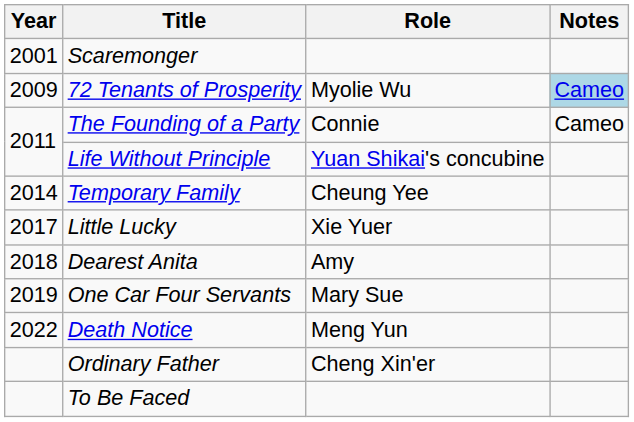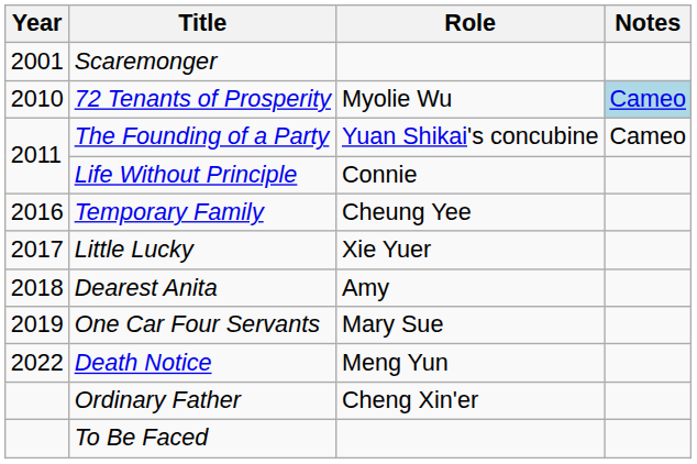 <table class="wikitable sortable">
 <tr>
 <th>Year</th>
 <th>Title</th>
 <th>Role</th>
 <th>Notes</th>
 </tr>
 <tr>
 <td>2001</td>
 <td><em>Scaremonger</em></td>
 <td></td>
 <td></td>
 </tr>
 <tr>
-<td>2009</td>
+<td>2010</td>
 <td><em><a href='#'>72 Tenants of Prosperity</a></em></td>
 <td>Myolie Wu</td>
 <td style="background: lightblue;"><a href='#'>Cameo</a></td>
 </tr>
 <tr>
 <td rowspan=2>2011</td>
 <td><em><a href='#'>The Founding of a Party</a></em></td>
-<td>Connie</td>
+<td><a href='#'>Yuan Shikai</a>'s concubine</td>
 <td>Cameo</td>
 </tr>
 <tr>
 <td><em><a href='#'>Life Without Principle</a></em></td>
-<td><a href='#'>Yuan Shikai</a>'s concubine</td>
+<td>Connie</td>
 <td></td>
 </tr>
 <tr>
-<td>2014</td>
+<td>2016</td>
 <td><em><a href='#'>Temporary Family</a></em></td>
 <td>Cheung Yee</td>
 <td></td>
 </tr>
 <tr>
 <td>2017</td>
 <td><em>Little Lucky</em></td>
 <td>Xie Yuer</td>
 <td></td>
 </tr>
 <tr>
 <td>2018</td>
 <td><em>Dearest Anita</em></td>
 <td>Amy</td>
 <td></td>
 </tr>
 <tr>
 <td>2019</td>
 <td><em>One Car Four Servants</em></td>
 <td>Mary Sue</td>
 <td></td>
 </tr>
 <tr>
 <td>2022</td>
 <td><em><a href='#'>Death Notice</a></em></td>
 <td>Meng Yun</td>
 <td></td>
 </tr>
 <tr>
 <td></td>
 <td><em>Ordinary Father</em></td>
 <td>Cheng Xin'er</td>
 <td></td>
 </tr>
 <tr>
 <td></td>
 <td><em>To Be Faced</em></td>
 <td></td>
 <td></td>
 </tr>
 </table>
